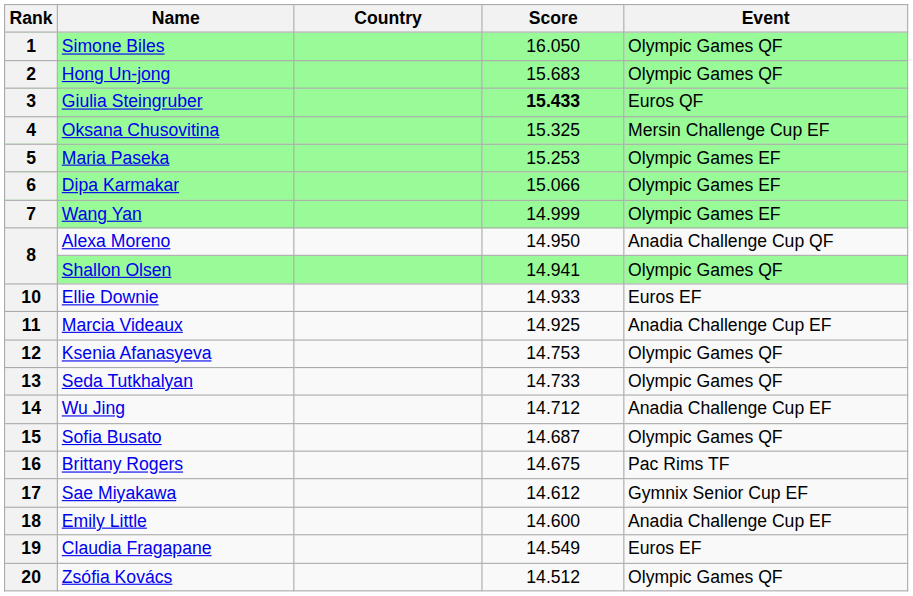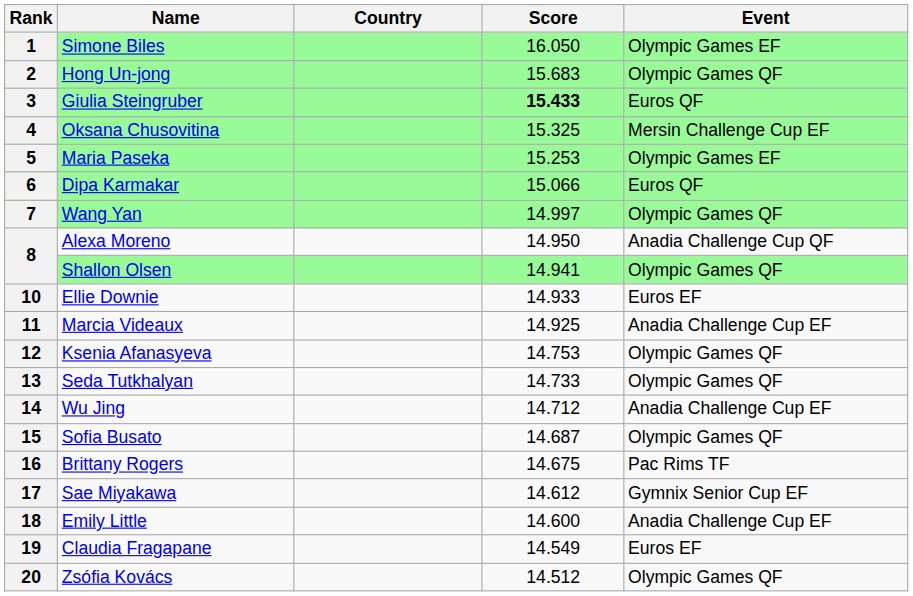 <table class="wikitable sortable" style="width:65%;">
 <tr>
 <th style="text-align:center; width:5%;">Rank</th>
 <th style="text-align:center; width:25%;">Name</th>
 <th style="text-align:center; width:20%;">Country</th>
 <th style="text-align:center; width:15%;">Score</th>
 <th style="text-align:center; width:30%;">Event</th>
 </tr>
 <tr style="background:#98fb98;">
 <th>1</th>
 <td><a href='#'>Simone Biles</a></td>
 <td></td>
 <td align=center>16.050</td>
-<td>Olympic Games QF</td>
+<td>Olympic Games EF</td>
 </tr>
 <tr style="background:#98fb98;">
 <th>2</th>
 <td><a href='#'>Hong Un-jong</a></td>
 <td></td>
 <td align=center>15.683</td>
 <td>Olympic Games QF</td>
 </tr>
 <tr style="background:#98fb98;">
 <th>3</th>
 <td><a href='#'>Giulia Steingruber</a></td>
 <td></td>
 <td align=center><strong>15.433</strong></td>
 <td>Euros QF</td>
 </tr>
 <tr style="background:#98fb98;">
 <th>4</th>
 <td><a href='#'>Oksana Chusovitina</a></td>
 <td></td>
 <td align=center>15.325</td>
 <td>Mersin Challenge Cup EF</td>
 </tr>
 <tr style="background:#98fb98;">
 <th>5</th>
 <td><a href='#'>Maria Paseka</a></td>
 <td></td>
 <td align=center>15.253</td>
 <td>Olympic Games EF</td>
 </tr>
 <tr style="background:#98fb98;">
 <th>6</th>
 <td><a href='#'>Dipa Karmakar</a></td>
 <td></td>
 <td align=center>15.066</td>
-<td>Olympic Games EF</td>
+<td>Euros QF</td>
 </tr>
 <tr style="background:#98fb98;">
 <th>7</th>
 <td><a href='#'>Wang Yan</a></td>
 <td></td>
-<td align=center>14.999</td>
-<td>Olympic Games EF</td>
+<td align=center>14.997</td>
+<td>Olympic Games QF</td>
 </tr>
 <tr>
 <th rowspan=2>8</th>
 <td><a href='#'>Alexa Moreno</a></td>
 <td></td>
 <td align=center>14.950</td>
 <td>Anadia Challenge Cup QF</td>
 </tr>
 <tr>
 <td style="background:#98fb98;"><a href='#'>Shallon Olsen</a></td>
 <td style="background:#98fb98;"></td>
 <td style="background:#98fb98;" align="center">14.941</td>
 <td style="background:#98fb98;">Olympic Games QF</td>
 </tr>
 <tr>
 <th>10</th>
 <td><a href='#'>Ellie Downie</a></td>
 <td></td>
 <td align="center">14.933</td>
 <td>Euros EF</td>
 </tr>
 <tr>
 <th>11</th>
 <td><a href='#'>Marcia Videaux</a></td>
 <td></td>
 <td align=center>14.925</td>
 <td>Anadia Challenge Cup EF</td>
 </tr>
 <tr>
 <th>12</th>
 <td><a href='#'>Ksenia Afanasyeva</a></td>
 <td></td>
 <td align=center>14.753</td>
 <td>Olympic Games QF</td>
 </tr>
 <tr>
 <th>13</th>
 <td><a href='#'>Seda Tutkhalyan</a></td>
 <td></td>
 <td align=center>14.733</td>
 <td>Olympic Games QF</td>
 </tr>
 <tr>
 <th>14</th>
 <td><a href='#'>Wu Jing</a></td>
 <td></td>
 <td align=center>14.712</td>
 <td>Anadia Challenge Cup EF</td>
 </tr>
 <tr>
 <th>15</th>
 <td><a href='#'>Sofia Busato</a></td>
 <td></td>
 <td align=center>14.687</td>
 <td>Olympic Games QF</td>
 </tr>
 <tr>
 <th>16</th>
 <td><a href='#'>Brittany Rogers</a></td>
 <td></td>
 <td align=center>14.675</td>
 <td>Pac Rims TF</td>
 </tr>
 <tr>
 <th>17</th>
 <td><a href='#'>Sae Miyakawa</a></td>
 <td></td>
 <td align=center>14.612</td>
 <td>Gymnix Senior Cup EF</td>
 </tr>
 <tr>
 <th>18</th>
 <td><a href='#'>Emily Little</a></td>
 <td></td>
 <td align=center>14.600</td>
 <td>Anadia Challenge Cup EF</td>
 </tr>
 <tr>
 <th>19</th>
 <td><a href='#'>Claudia Fragapane</a></td>
 <td></td>
 <td align=center>14.549</td>
 <td>Euros EF</td>
 </tr>
 <tr>
 <th>20</th>
 <td><a href='#'>Zsófia Kovács</a></td>
 <td></td>
 <td align=center>14.512</td>
 <td>Olympic Games QF</td>
 </tr>
 </table>
